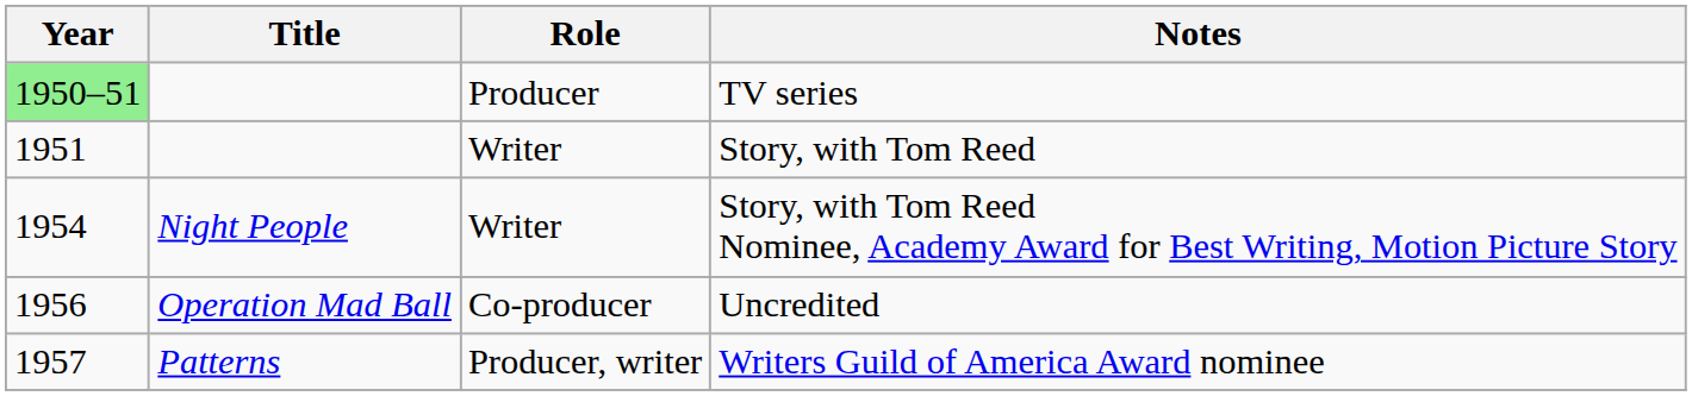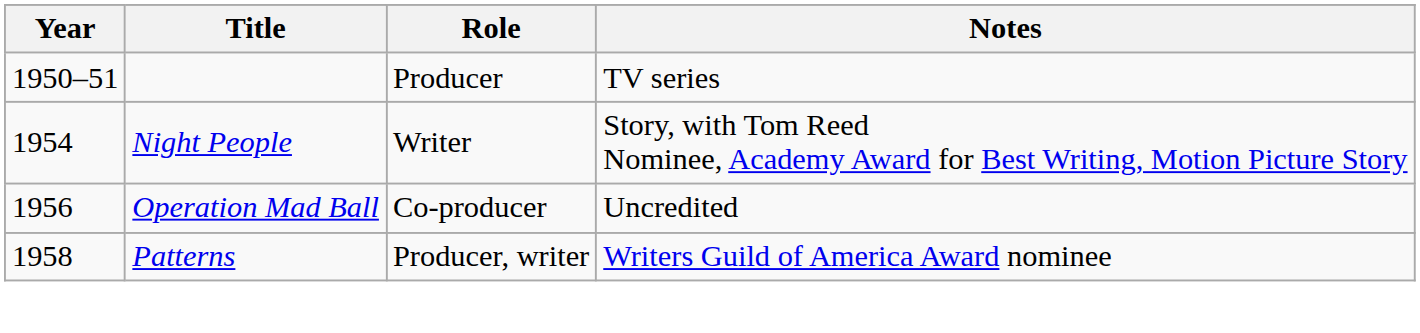 <table class="wikitable sortable">
 <tr>
 <th>Year</th>
 <th>Title</th>
 <th>Role</th>
 <th class="unsortable">Notes</th>
 </tr>
 <tr>
-<td style="background: lightgreen;">1950–51</td>
+<td>1950–51</td>
 <td><em></em></td>
 <td>Producer</td>
 <td>TV series</td>
-</tr>
-<tr>
-<td>1951</td>
-<td><em></em></td>
-<td>Writer</td>
-<td>Story, with Tom Reed</td>
 </tr>
 <tr>
 <td>1954</td>
 <td><em><a href='#'>Night People</a></em></td>
 <td>Writer</td>
 <td>Story, with Tom Reed<br>Nominee, <a href='#'>Academy Award</a> for <a href='#'>Best Writing, Motion Picture Story</a></td>
 </tr>
 <tr>
 <td>1956</td>
 <td><em><a href='#'>Operation Mad Ball</a></em></td>
 <td>Co-producer</td>
 <td>Uncredited</td>
 </tr>
 <tr>
-<td>1957</td>
+<td>1958</td>
 <td><em><a href='#'>Patterns</a></em></td>
 <td>Producer, writer</td>
 <td><a href='#'>Writers Guild of America Award</a> nominee</td>
 </tr>
 </table>
